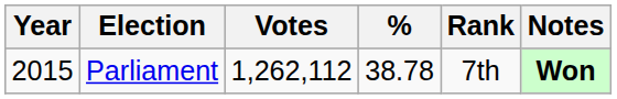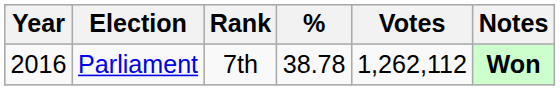 <table class="wikitable" style="text-align:center;">
 <tr>
 <th>Year</th>
 <th>Election</th>
+<th>Rank</th>
+<th>%</th>
 <th>Votes</th>
-<th>%</th>
-<th>Rank</th>
 <th>Notes</th>
 </tr>
 <tr>
-<td>2015</td>
+<td>2016</td>
 <td><a href='#'>Parliament</a></td>
+<td>7th</td>
+<td>38.78</td>
 <td>1,262,112</td>
-<td>38.78</td>
-<td>7th</td>
 <td style="background-color:#CCFFCC"><strong>Won</strong></td>
 </tr>
 </table>
